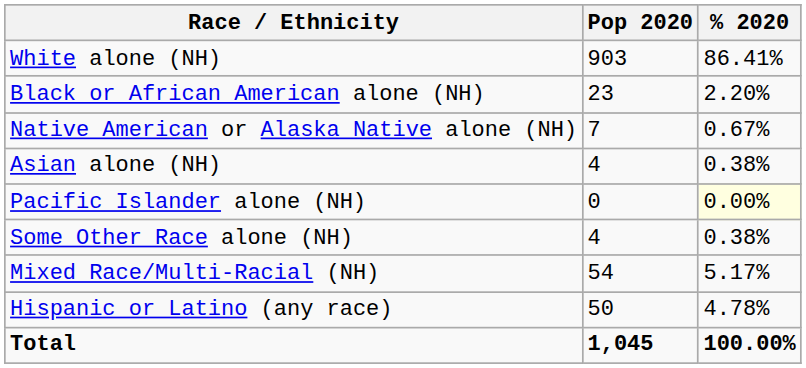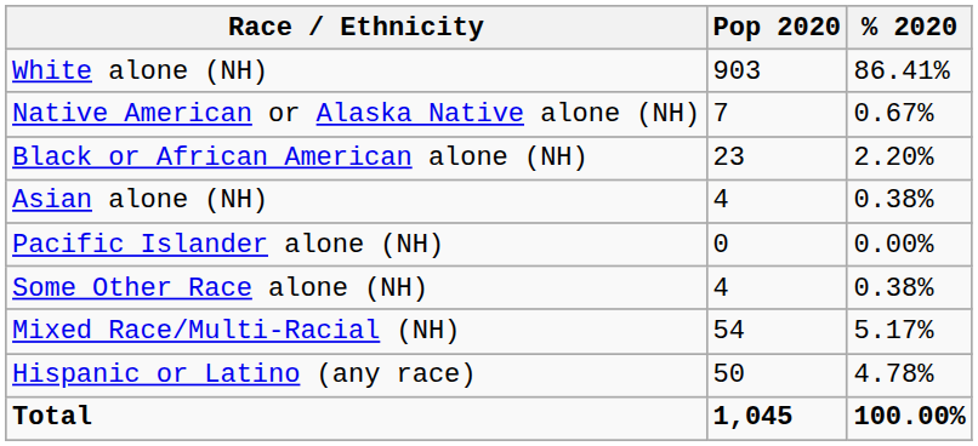 <table class="wikitable">
 <tr>
 <th>Race / Ethnicity</th>
 <th>Pop 2020</th>
 <th>% 2020</th>
 </tr>
 <tr>
 <td><a href='#'>White</a> alone (NH)</td>
 <td>903</td>
 <td>86.41%</td>
 </tr>
 <tr>
+<td><a href='#'>Native American</a> or <a href='#'>Alaska Native</a> alone (NH)</td>
+<td>7</td>
+<td>0.67%</td>
+</tr>
+<tr>
 <td><a href='#'>Black or African American</a> alone (NH)</td>
 <td>23</td>
 <td>2.20%</td>
-</tr>
-<tr>
-<td><a href='#'>Native American</a> or <a href='#'>Alaska Native</a> alone (NH)</td>
-<td>7</td>
-<td>0.67%</td>
 </tr>
 <tr>
 <td><a href='#'>Asian</a> alone (NH)</td>
 <td>4</td>
 <td>0.38%</td>
 </tr>
 <tr>
 <td><a href='#'>Pacific Islander</a> alone (NH)</td>
 <td>0</td>
-<td style="background: lightyellow;">0.00%</td>
+<td>0.00%</td>
 </tr>
 <tr>
 <td><a href='#'>Some Other Race</a> alone (NH)</td>
 <td>4</td>
 <td>0.38%</td>
 </tr>
 <tr>
 <td><a href='#'>Mixed Race/Multi-Racial</a> (NH)</td>
 <td>54</td>
 <td>5.17%</td>
 </tr>
 <tr>
 <td><a href='#'>Hispanic or Latino</a> (any race)</td>
 <td>50</td>
 <td>4.78%</td>
 </tr>
 <tr>
 <td><strong>Total</strong></td>
 <td><strong>1,045</strong></td>
 <td><strong>100.00%</strong></td>
 </tr>
 </table>
